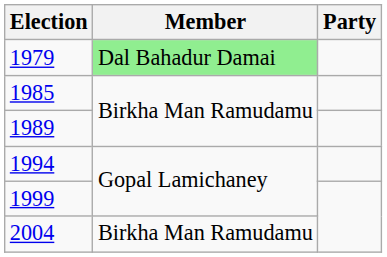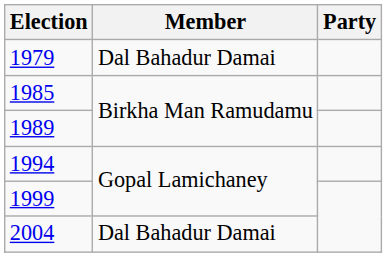 <table class="wikitable sortable">
 <tr>
 <th>Election</th>
 <th>Member</th>
 <th colspan=2>Party</th>
 </tr>
 <tr>
 <td><a href='#'>1979</a></td>
-<td style="background: lightgreen;">Dal Bahadur Damai</td>
+<td>Dal Bahadur Damai</td>
 <td></td>
 </tr>
 <tr>
 <td><a href='#'>1985</a></td>
 <td rowspan=2>Birkha Man Ramudamu</td>
 <td></td>
 </tr>
 <tr>
 <td><a href='#'>1989</a></td>
 </tr>
 <tr>
 <td><a href='#'>1994</a></td>
 <td rowspan=2>Gopal Lamichaney</td>
 <td></td>
 </tr>
 <tr>
 <td><a href='#'>1999</a></td>
 </tr>
 <tr>
 <td><a href='#'>2004</a></td>
-<td>Birkha Man Ramudamu</td>
+<td>Dal Bahadur Damai</td>
 </tr>
 </table>
